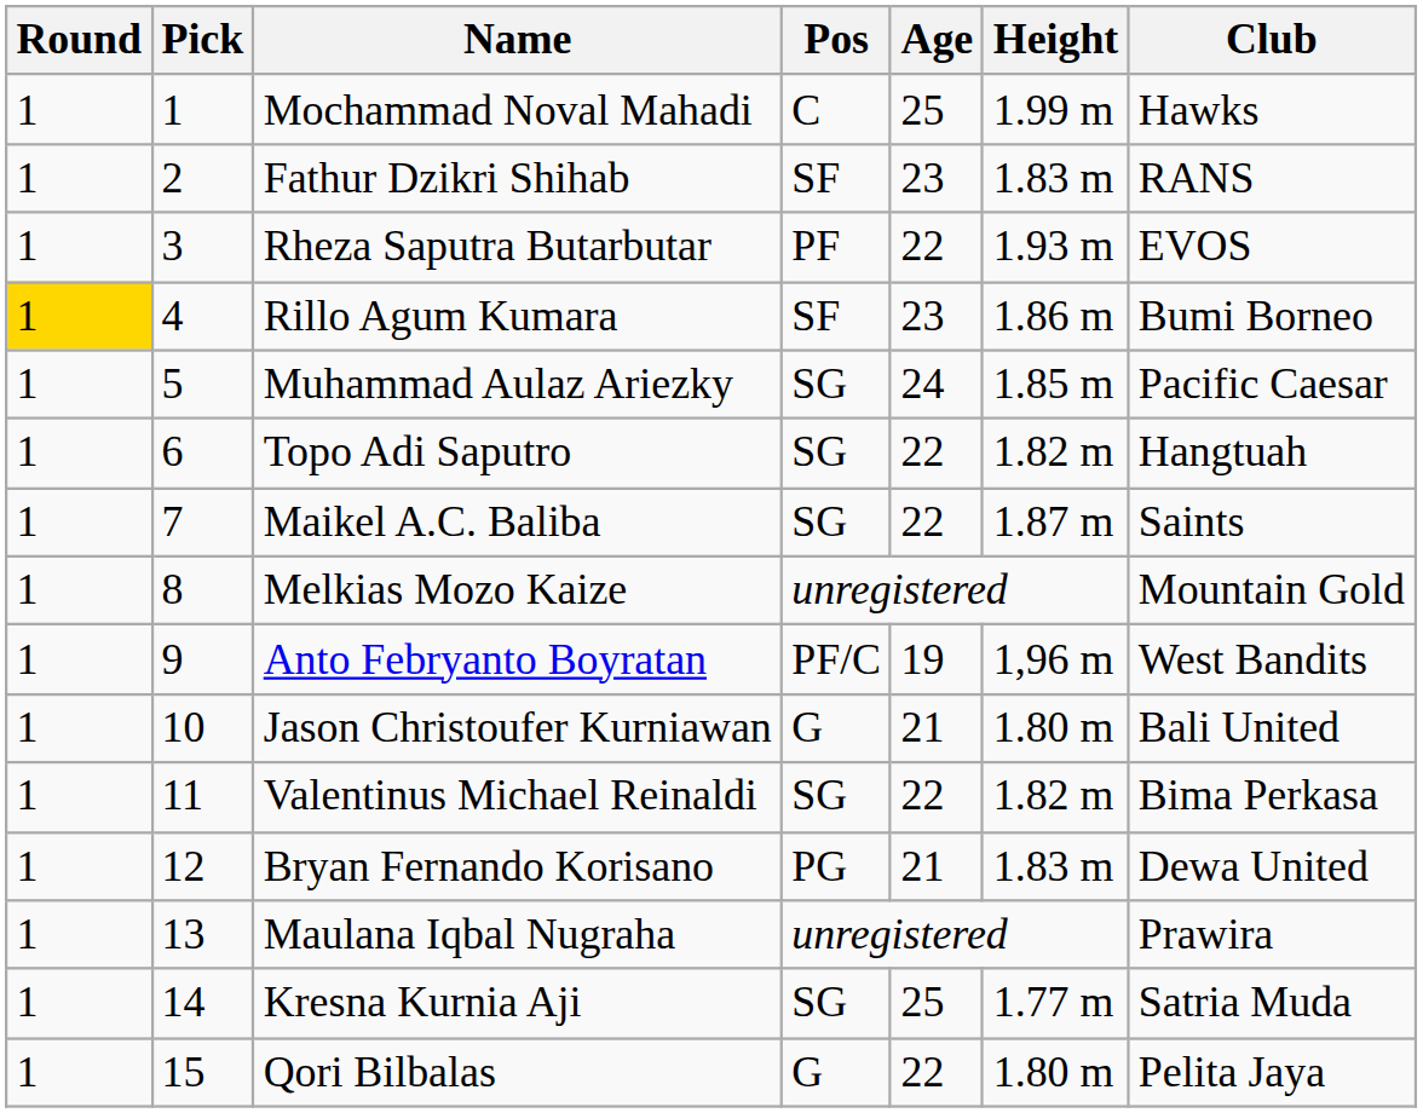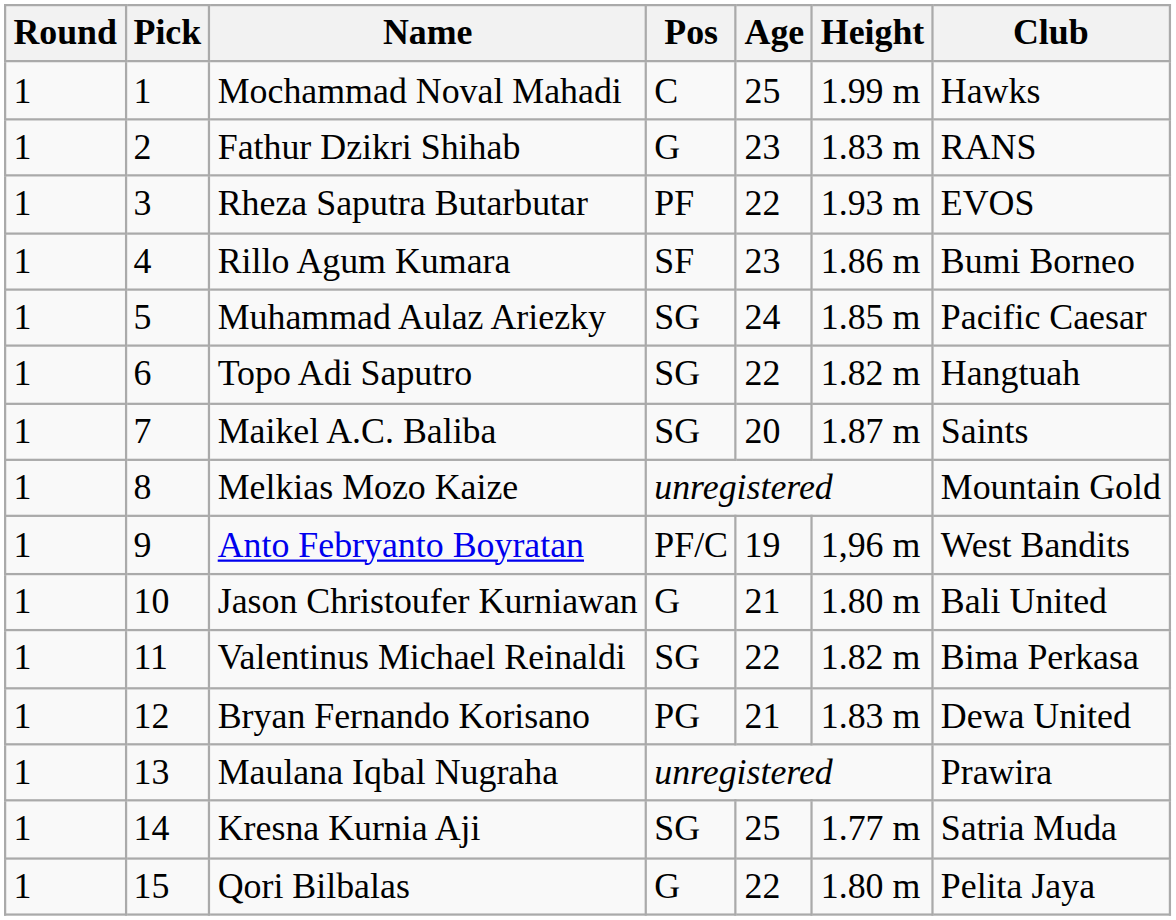 <table class="wikitable sortable">
 <tr>
 <th>Round</th>
 <th>Pick</th>
 <th>Name</th>
 <th>Pos</th>
 <th>Age</th>
 <th>Height</th>
 <th>Club</th>
 </tr>
 <tr>
 <td>1</td>
 <td>1</td>
 <td>Mochammad Noval Mahadi</td>
 <td>C</td>
 <td>25</td>
 <td>1.99 m</td>
 <td>Hawks</td>
 </tr>
 <tr>
 <td>1</td>
 <td>2</td>
 <td>Fathur Dzikri Shihab</td>
-<td>SF</td>
+<td>G</td>
 <td>23</td>
 <td>1.83 m</td>
 <td>RANS</td>
 </tr>
 <tr>
 <td>1</td>
 <td>3</td>
 <td>Rheza Saputra Butarbutar</td>
 <td>PF</td>
 <td>22</td>
 <td>1.93 m</td>
 <td>EVOS</td>
 </tr>
 <tr>
-<td style="background: gold;">1</td>
+<td>1</td>
 <td>4</td>
 <td>Rillo Agum Kumara</td>
 <td>SF</td>
 <td>23</td>
 <td>1.86 m</td>
 <td>Bumi Borneo</td>
 </tr>
 <tr>
 <td>1</td>
 <td>5</td>
 <td>Muhammad Aulaz Ariezky</td>
 <td>SG</td>
 <td>24</td>
 <td>1.85 m</td>
 <td>Pacific Caesar</td>
 </tr>
 <tr>
 <td>1</td>
 <td>6</td>
 <td>Topo Adi Saputro</td>
 <td>SG</td>
 <td>22</td>
 <td>1.82 m</td>
 <td>Hangtuah</td>
 </tr>
 <tr>
 <td>1</td>
 <td>7</td>
 <td>Maikel A.C. Baliba</td>
 <td>SG</td>
-<td>22</td>
+<td>20</td>
 <td>1.87 m</td>
 <td>Saints</td>
 </tr>
 <tr>
 <td>1</td>
 <td>8</td>
 <td>Melkias Mozo Kaize</td>
 <td colspan="3"><em>unregistered</em></td>
 <td>Mountain Gold</td>
 </tr>
 <tr>
 <td>1</td>
 <td>9</td>
 <td><a href='#'>Anto Febryanto Boyratan</a></td>
 <td>PF/C</td>
 <td>19</td>
 <td>1,96 m</td>
 <td>West Bandits</td>
 </tr>
 <tr>
 <td>1</td>
 <td>10</td>
 <td>Jason Christoufer Kurniawan</td>
 <td>G</td>
 <td>21</td>
 <td>1.80 m</td>
 <td>Bali United</td>
 </tr>
 <tr>
 <td>1</td>
 <td>11</td>
 <td>Valentinus Michael Reinaldi</td>
 <td>SG</td>
 <td>22</td>
 <td>1.82 m</td>
 <td>Bima Perkasa</td>
 </tr>
 <tr>
 <td>1</td>
 <td>12</td>
 <td>Bryan Fernando Korisano</td>
 <td>PG</td>
 <td>21</td>
 <td>1.83 m</td>
 <td>Dewa United</td>
 </tr>
 <tr>
 <td>1</td>
 <td>13</td>
 <td>Maulana Iqbal Nugraha</td>
 <td colspan="3"><em>unregistered</em></td>
 <td>Prawira</td>
 </tr>
 <tr>
 <td>1</td>
 <td>14</td>
 <td>Kresna Kurnia Aji</td>
 <td>SG</td>
 <td>25</td>
 <td>1.77 m</td>
 <td>Satria Muda</td>
 </tr>
 <tr>
 <td>1</td>
 <td>15</td>
 <td>Qori Bilbalas</td>
 <td>G</td>
 <td>22</td>
 <td>1.80 m</td>
 <td>Pelita Jaya</td>
 </tr>
 </table>
